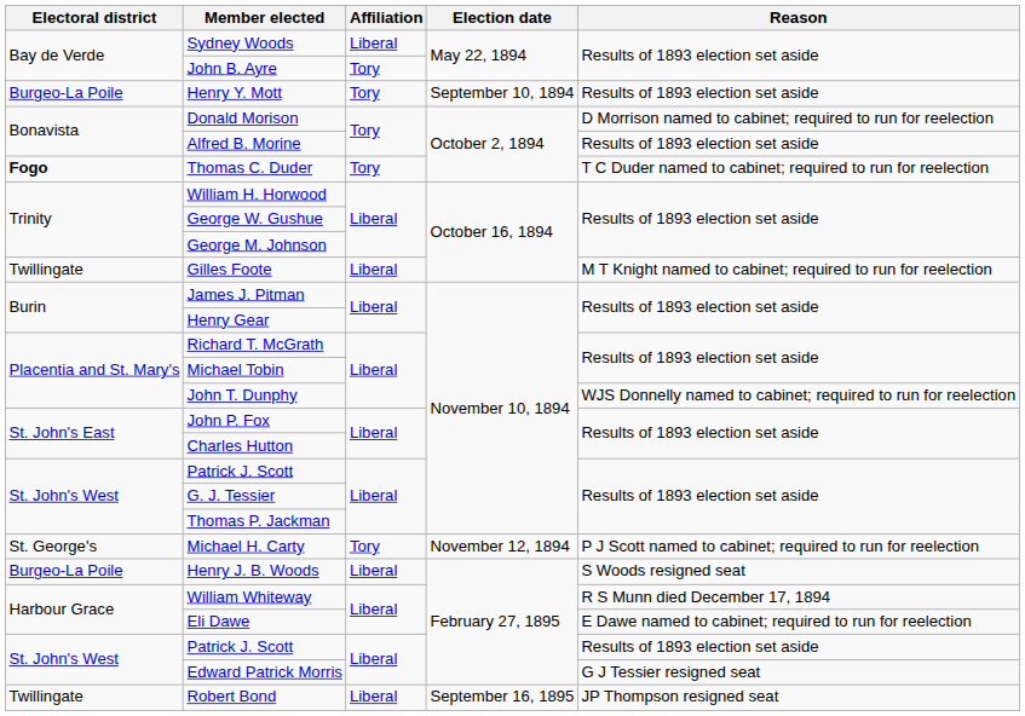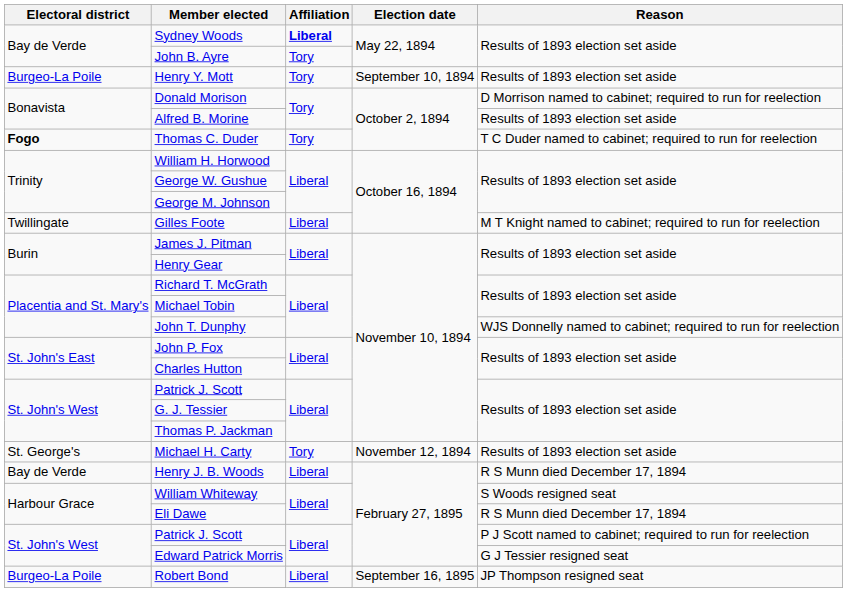 <table class="wikitable sortable">
 <tr>
 <th>Electoral district</th>
 <th>Member elected</th>
 <th>Affiliation</th>
 <th>Election date</th>
 <th>Reason</th>
 </tr>
 <tr>
 <td rowspan=2>Bay de Verde</td>
 <td><a href='#'>Sydney Woods</a></td>
-<td><a href='#'>Liberal</a></td>
+<td><strong><a href='#'>Liberal</a></strong></td>
 <td rowspan=2>May 22, 1894</td>
 <td rowspan=2>Results of 1893 election set aside</td>
 </tr>
 <tr>
 <td><a href='#'>John B. Ayre</a></td>
 <td><a href='#'>Tory</a></td>
 </tr>
 <tr>
 <td><a href='#'>Burgeo-La Poile</a></td>
 <td><a href='#'>Henry Y. Mott</a></td>
 <td><a href='#'>Tory</a></td>
 <td>September 10, 1894</td>
 <td>Results of 1893 election set aside</td>
 </tr>
 <tr>
 <td rowspan=2>Bonavista</td>
 <td><a href='#'>Donald Morison</a></td>
 <td rowspan=2><a href='#'>Tory</a></td>
 <td rowspan=3>October 2, 1894</td>
 <td>D Morrison named to cabinet; required to run for reelection</td>
 </tr>
 <tr>
 <td><a href='#'>Alfred B. Morine</a></td>
 <td>Results of 1893 election set aside</td>
 </tr>
 <tr>
 <td><strong>Fogo</strong></td>
 <td><a href='#'>Thomas C. Duder</a></td>
 <td><a href='#'>Tory</a></td>
 <td>T C Duder named to cabinet; required to run for reelection</td>
 </tr>
 <tr>
 <td rowspan=3>Trinity</td>
 <td><a href='#'>William H. Horwood</a></td>
 <td rowspan=3><a href='#'>Liberal</a></td>
 <td rowspan=4>October 16, 1894</td>
 <td rowspan=3>Results of 1893 election set aside</td>
 </tr>
 <tr>
 <td><a href='#'>George W. Gushue</a></td>
 </tr>
 <tr>
 <td><a href='#'>George M. Johnson</a></td>
 </tr>
 <tr>
 <td>Twillingate</td>
 <td><a href='#'>Gilles Foote</a></td>
 <td><a href='#'>Liberal</a></td>
 <td>M T Knight named to cabinet; required to run for reelection</td>
 </tr>
 <tr>
 <td rowspan=2>Burin</td>
 <td><a href='#'>James J. Pitman</a></td>
 <td rowspan=2><a href='#'>Liberal</a></td>
 <td rowspan=10>November 10, 1894</td>
 <td rowspan=2>Results of 1893 election set aside</td>
 </tr>
 <tr>
 <td><a href='#'>Henry Gear</a></td>
 </tr>
 <tr>
 <td rowspan=3><a href='#'>Placentia and St. Mary's</a></td>
 <td><a href='#'>Richard T. McGrath</a></td>
 <td rowspan=3><a href='#'>Liberal</a></td>
 <td rowspan=2>Results of 1893 election set aside</td>
 </tr>
 <tr>
 <td><a href='#'>Michael Tobin</a></td>
 </tr>
 <tr>
 <td><a href='#'>John T. Dunphy</a></td>
 <td>WJS Donnelly named to cabinet; required to run for reelection</td>
 </tr>
 <tr>
 <td rowspan=2><a href='#'>St. John's East</a></td>
 <td><a href='#'>John P. Fox</a></td>
 <td rowspan=2><a href='#'>Liberal</a></td>
 <td rowspan=2>Results of 1893 election set aside</td>
 </tr>
 <tr>
 <td><a href='#'>Charles Hutton</a></td>
 </tr>
 <tr>
 <td rowspan=3><a href='#'>St. John's West</a></td>
 <td><a href='#'>Patrick J. Scott</a></td>
 <td rowspan=3><a href='#'>Liberal</a></td>
 <td rowspan=3>Results of 1893 election set aside</td>
 </tr>
 <tr>
 <td><a href='#'>G. J. Tessier</a></td>
 </tr>
 <tr>
 <td><a href='#'>Thomas P. Jackman</a></td>
 </tr>
 <tr>
 <td>St. George's</td>
 <td><a href='#'>Michael H. Carty</a></td>
 <td><a href='#'>Tory</a></td>
 <td>November 12, 1894</td>
-<td>P J Scott named to cabinet; required to run for reelection</td>
+<td>Results of 1893 election set aside</td>
 </tr>
 <tr>
-<td><a href='#'>Burgeo-La Poile</a></td>
+<td>Bay de Verde</td>
 <td><a href='#'>Henry J. B. Woods</a></td>
 <td><a href='#'>Liberal</a></td>
 <td rowspan=5>February 27, 1895</td>
-<td>S Woods resigned seat</td>
+<td>R S Munn died December 17, 1894</td>
 </tr>
 <tr>
 <td rowspan=2>Harbour Grace</td>
 <td><a href='#'>William Whiteway</a></td>
 <td rowspan=2><a href='#'>Liberal</a></td>
-<td>R S Munn died December 17, 1894</td>
+<td>S Woods resigned seat</td>
 </tr>
 <tr>
 <td><a href='#'>Eli Dawe</a></td>
-<td>E Dawe named to cabinet; required to run for reelection</td>
+<td>R S Munn died December 17, 1894</td>
 </tr>
 <tr>
 <td rowspan=2><a href='#'>St. John's West</a></td>
 <td><a href='#'>Patrick J. Scott</a></td>
 <td rowspan=2><a href='#'>Liberal</a></td>
-<td>Results of 1893 election set aside</td>
+<td>P J Scott named to cabinet; required to run for reelection</td>
 </tr>
 <tr>
 <td><a href='#'>Edward Patrick Morris</a></td>
 <td>G J Tessier resigned seat</td>
 </tr>
 <tr>
-<td>Twillingate</td>
+<td><a href='#'>Burgeo-La Poile</a></td>
 <td><a href='#'>Robert Bond</a></td>
 <td><a href='#'>Liberal</a></td>
 <td>September 16, 1895</td>
 <td>JP Thompson resigned seat</td>
 </tr>
 </table>
